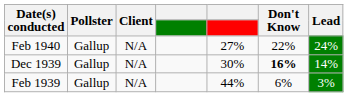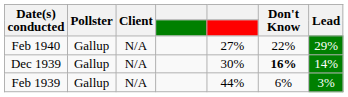 <table class="wikitable sortable mw-datatable" style="text-align:center;font-size:90%;line-height:14px;">
 <tr>
 <th rowspan="2">Date(s)<br>conducted</th>
 <th rowspan="2">Pollster</th>
 <th rowspan="2">Client</th>
 <th class="unsortable" style="width:50px;"></th>
 <th class="unsortable" style="width:50px;"></th>
 <th rowspan="2" class="unsortable" style="width:50px;">Don't Know</th>
 <th rowspan="2">Lead</th>
 </tr>
 <tr>
 <th style="background:green;"></th>
 <th style="background:red;"></th>
 </tr>
 <tr>
 <td>Feb 1940</td>
 <td>Gallup</td>
 <td>N/A</td>
 <td></td>
 <td>27%</td>
 <td>22%</td>
-<td style="background:green;color:#FFFFFF;">24%</td>
+<td style="background:green;color:#FFFFFF;">29%</td>
 </tr>
 <tr>
 <td>Dec 1939</td>
 <td>Gallup</td>
 <td>N/A</td>
 <td></td>
 <td>30%</td>
 <td><strong>16%</strong></td>
 <td style="background:green;color:#FFFFFF;">14%</td>
 </tr>
 <tr>
 <td>Feb 1939</td>
 <td>Gallup</td>
 <td>N/A</td>
 <td></td>
 <td>44%</td>
 <td>6%</td>
 <td style="background:green;color:#FFFFFF;">3%</td>
 </tr>
 </table>
